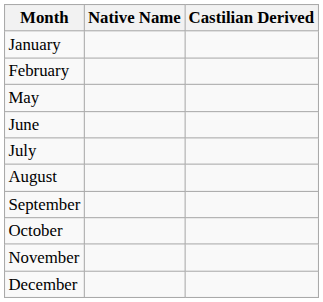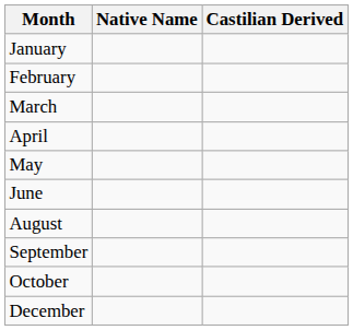 <table class="wikitable">
 <tr>
 <th>Month</th>
 <th>Native Name</th>
 <th>Castilian Derived</th>
 </tr>
 <tr>
 <td>January</td>
 <td></td>
 <td></td>
 </tr>
 <tr>
 <td>February</td>
 <td></td>
 <td></td>
 </tr>
 <tr>
+<td>March</td>
+<td></td>
+<td></td>
+</tr>
+<tr>
+<td>April</td>
+<td></td>
+<td></td>
+</tr>
+<tr>
 <td>May</td>
 <td></td>
 <td></td>
 </tr>
 <tr>
 <td>June</td>
-<td></td>
-<td></td>
-</tr>
-<tr>
-<td>July</td>
 <td></td>
 <td></td>
 </tr>
 <tr>
 <td>August</td>
 <td></td>
 <td></td>
 </tr>
 <tr>
 <td>September</td>
 <td></td>
 <td></td>
 </tr>
 <tr>
 <td>October</td>
 <td></td>
 <td></td>
 </tr>
 <tr>
-<td>November</td>
-<td></td>
-<td></td>
-</tr>
-<tr>
 <td>December</td>
 <td></td>
 <td></td>
 </tr>
 </table>
